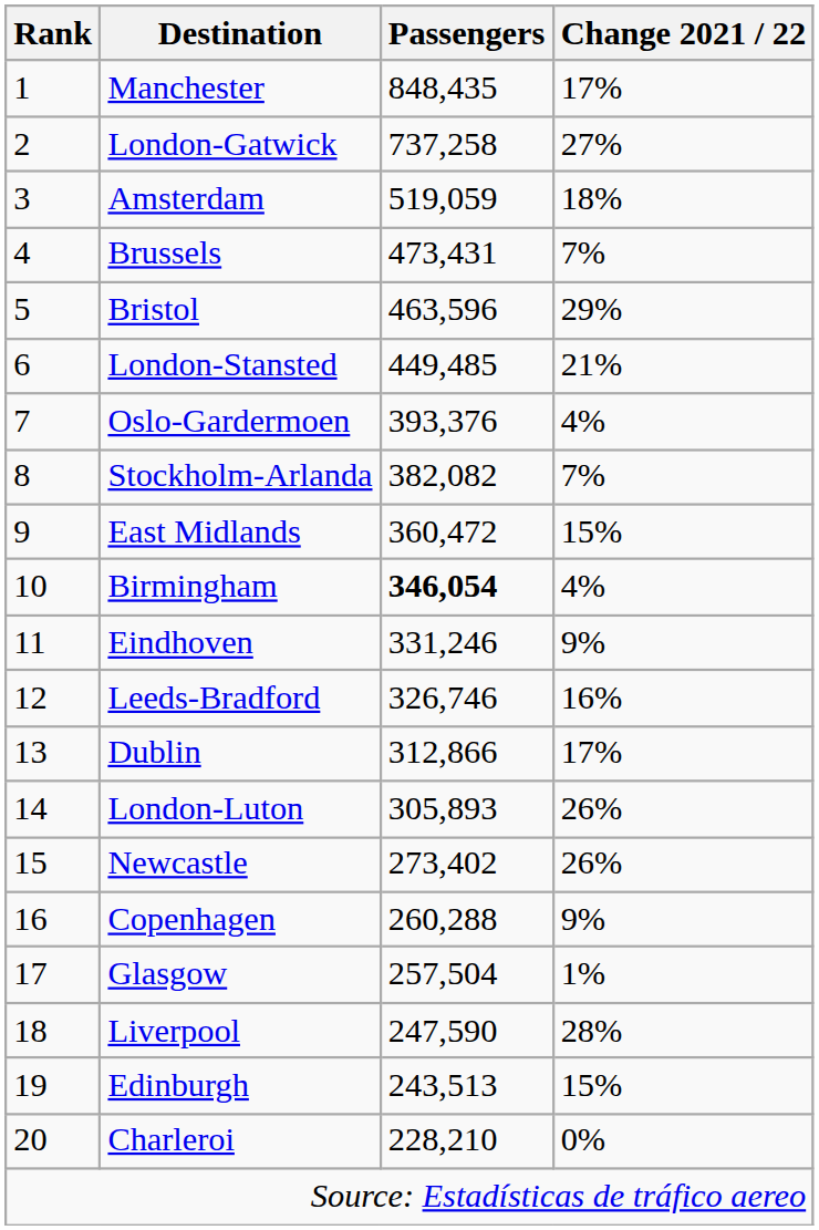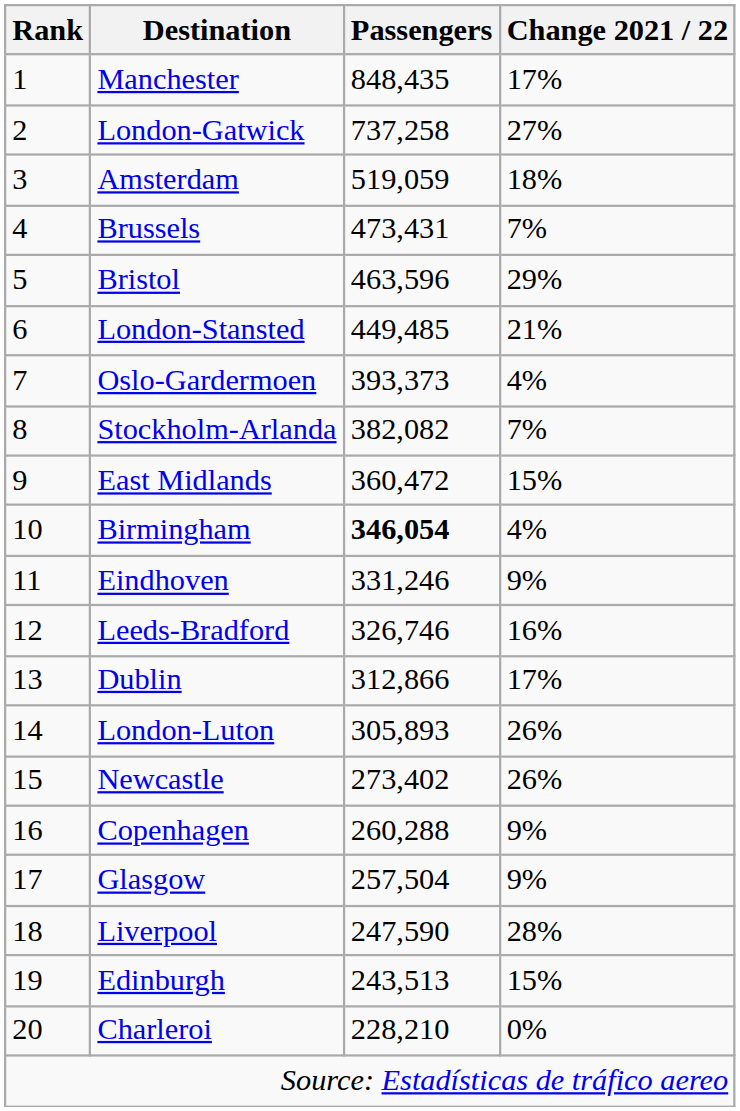 <table class="wikitable" style="font-size: 85%; width:align">
 <tr>
 <th>Rank</th>
 <th>Destination</th>
 <th>Passengers</th>
 <th>Change 2021 / 22</th>
 </tr>
 <tr>
 <td>1</td>
 <td> <a href='#'>Manchester</a></td>
 <td>848,435</td>
 <td> 17%</td>
 </tr>
 <tr>
 <td>2</td>
 <td> <a href='#'>London-Gatwick</a></td>
 <td>737,258</td>
 <td> 27%</td>
 </tr>
 <tr>
 <td>3</td>
 <td> <a href='#'>Amsterdam</a></td>
 <td>519,059</td>
 <td> 18%</td>
 </tr>
 <tr>
 <td>4</td>
 <td> <a href='#'>Brussels</a></td>
 <td>473,431</td>
 <td> 7%</td>
 </tr>
 <tr>
 <td>5</td>
 <td> <a href='#'>Bristol</a></td>
 <td>463,596</td>
 <td> 29%</td>
 </tr>
 <tr>
 <td>6</td>
 <td> <a href='#'>London-Stansted</a></td>
 <td>449,485</td>
 <td> 21%</td>
 </tr>
 <tr>
 <td>7</td>
 <td> <a href='#'>Oslo-Gardermoen</a></td>
-<td>393,376</td>
+<td>393,373</td>
 <td> 4%</td>
 </tr>
 <tr>
 <td>8</td>
 <td> <a href='#'>Stockholm-Arlanda</a></td>
 <td>382,082</td>
 <td> 7%</td>
 </tr>
 <tr>
 <td>9</td>
 <td> <a href='#'>East Midlands</a></td>
 <td>360,472</td>
 <td> 15%</td>
 </tr>
 <tr>
 <td>10</td>
 <td> <a href='#'>Birmingham</a></td>
 <td><strong>346,054</strong></td>
 <td> 4%</td>
 </tr>
 <tr>
 <td>11</td>
 <td> <a href='#'>Eindhoven</a></td>
 <td>331,246</td>
 <td> 9%</td>
 </tr>
 <tr>
 <td>12</td>
 <td> <a href='#'>Leeds-Bradford</a></td>
 <td>326,746</td>
 <td> 16%</td>
 </tr>
 <tr>
 <td>13</td>
 <td> <a href='#'>Dublin</a></td>
 <td>312,866</td>
 <td> 17%</td>
 </tr>
 <tr>
 <td>14</td>
 <td> <a href='#'>London-Luton</a></td>
 <td>305,893</td>
 <td> 26%</td>
 </tr>
 <tr>
 <td>15</td>
 <td> <a href='#'>Newcastle</a></td>
 <td>273,402</td>
 <td> 26%</td>
 </tr>
 <tr>
 <td>16</td>
 <td> <a href='#'>Copenhagen</a></td>
 <td>260,288</td>
 <td> 9%</td>
 </tr>
 <tr>
 <td>17</td>
 <td> <a href='#'>Glasgow</a></td>
 <td>257,504</td>
-<td> 1%</td>
+<td> 9%</td>
 </tr>
 <tr>
 <td>18</td>
 <td> <a href='#'>Liverpool</a></td>
 <td>247,590</td>
 <td> 28%</td>
 </tr>
 <tr>
 <td>19</td>
 <td> <a href='#'>Edinburgh</a></td>
 <td>243,513</td>
 <td> 15%</td>
 </tr>
 <tr>
 <td>20</td>
 <td> <a href='#'>Charleroi</a></td>
 <td>228,210</td>
 <td> 0%</td>
 </tr>
 <tr>
 <td colspan="4" style="text-align:right;"><em>Source: <a href='#'>Estadísticas de tráfico aereo</a></em></td>
 </tr>
 </table>
